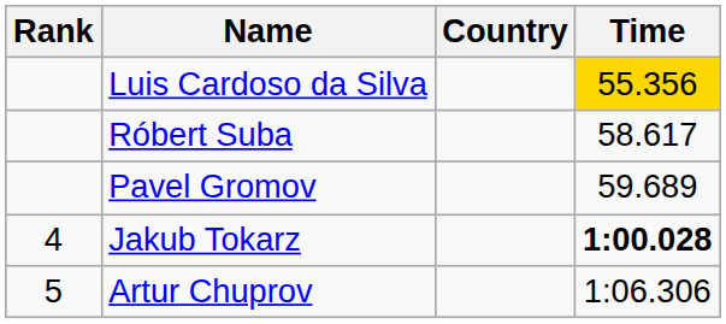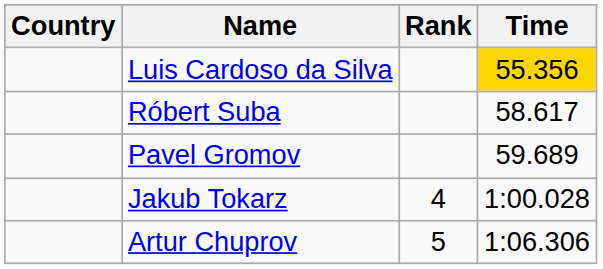 <table class="wikitable" style="text-align:center">
 <tr>
+<th>Country</th>
+<th>Name</th>
 <th>Rank</th>
-<th>Name</th>
-<th>Country</th>
 <th>Time</th>
 </tr>
 <tr>
+<td align="left"></td>
+<td align="left"><a href='#'>Luis Cardoso da Silva</a></td>
 <td></td>
-<td align="left"><a href='#'>Luis Cardoso da Silva</a></td>
-<td align="left"></td>
 <td style="background: gold;">55.356</td>
 </tr>
 <tr>
+<td align="left"></td>
+<td align="left"><a href='#'>Róbert Suba</a></td>
 <td></td>
-<td align="left"><a href='#'>Róbert Suba</a></td>
-<td align="left"></td>
 <td>58.617</td>
 </tr>
 <tr>
+<td align="left"></td>
+<td align="left"><a href='#'>Pavel Gromov</a></td>
 <td></td>
-<td align="left"><a href='#'>Pavel Gromov</a></td>
-<td align="left"></td>
 <td>59.689</td>
 </tr>
 <tr>
+<td align="left"></td>
+<td align="left"><a href='#'>Jakub Tokarz</a></td>
 <td>4</td>
-<td align="left"><a href='#'>Jakub Tokarz</a></td>
-<td align="left"></td>
-<td><strong>1:00.028</strong></td>
+<td>1:00.028</td>
 </tr>
 <tr>
+<td align="left"></td>
+<td align="left"><a href='#'>Artur Chuprov</a></td>
 <td>5</td>
-<td align="left"><a href='#'>Artur Chuprov</a></td>
-<td align="left"></td>
 <td>1:06.306</td>
 </tr>
 </table>
